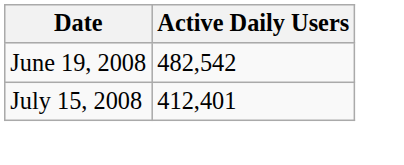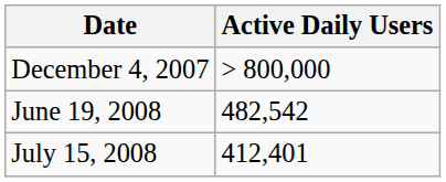 <table class="wikitable">
 <tr>
 <th>Date</th>
 <th>Active Daily Users</th>
+</tr>
+<tr>
+<td>December 4, 2007</td>
+<td>> 800,000</td>
 </tr>
 <tr>
 <td>June 19, 2008</td>
 <td>482,542</td>
 </tr>
 <tr>
 <td>July 15, 2008</td>
 <td>412,401</td>
 </tr>
 </table>
